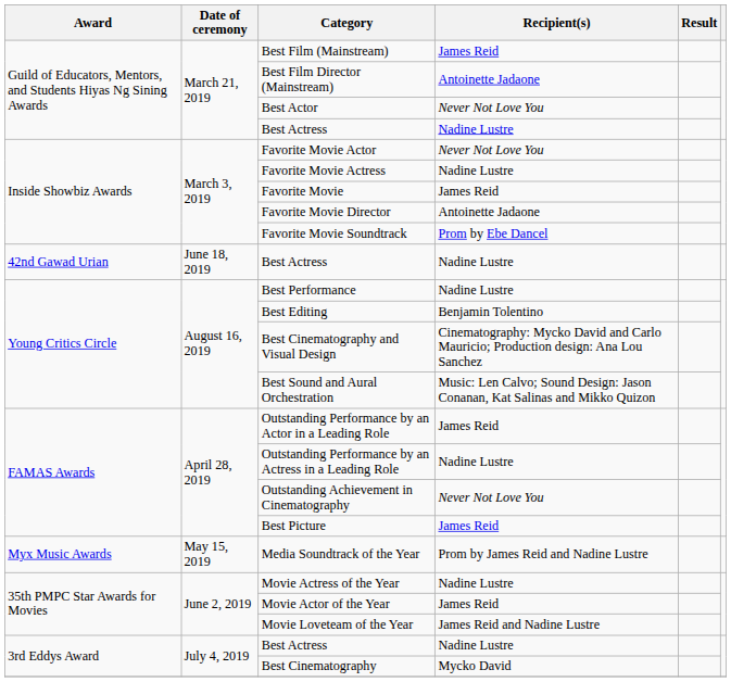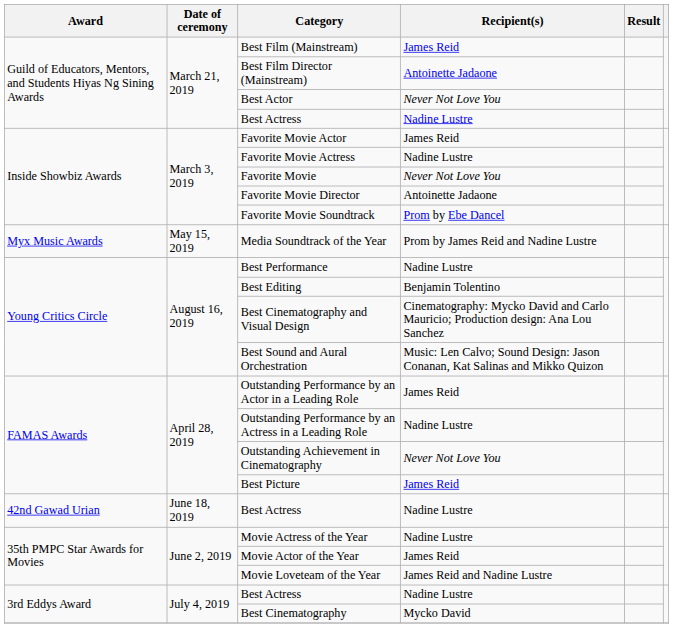 <table class="wikitable sortable plainrowheaders" width="99%">
 <tr>
 <th scope="col">Award</th>
 <th scope="col">Date of ceremony</th>
 <th scope="col">Category</th>
 <th scope="col">Recipient(s)</th>
 <th scope="col">Result</th>
 <th scope="col" class="unsortable"></th>
 </tr>
 <tr>
 <td rowspan="4" scope="row">Guild of Educators, Mentors, and Students Hiyas Ng Sining Awards</td>
 <td rowspan="4">March 21, 2019</td>
 <td>Best Film (Mainstream)</td>
 <td><a href='#'>James Reid</a></td>
 <td></td>
 <td rowspan="4" style="text-align:center;"></td>
 </tr>
 <tr>
 <td>Best Film Director (Mainstream)</td>
 <td><a href='#'>Antoinette Jadaone</a></td>
 <td></td>
 </tr>
 <tr>
 <td>Best Actor</td>
 <td><em>Never Not Love You</em></td>
 <td></td>
 </tr>
 <tr>
 <td>Best Actress</td>
 <td><a href='#'>Nadine Lustre</a></td>
 <td></td>
 </tr>
 <tr>
 <td rowspan="5" scope="row">Inside Showbiz Awards</td>
 <td rowspan="5">March 3, 2019</td>
 <td>Favorite Movie Actor</td>
-<td><em>Never Not Love You</em></td>
+<td>James Reid</td>
 <td></td>
 <td rowspan="5" style="text-align:center;"></td>
 </tr>
 <tr>
 <td>Favorite Movie Actress</td>
 <td>Nadine Lustre</td>
 <td></td>
 </tr>
 <tr>
 <td>Favorite Movie</td>
-<td>James Reid</td>
+<td><em>Never Not Love You</em></td>
 <td></td>
 </tr>
 <tr>
 <td>Favorite Movie Director</td>
 <td>Antoinette Jadaone</td>
 <td></td>
 </tr>
 <tr>
 <td>Favorite Movie Soundtrack</td>
 <td><a href='#'>Prom</a> by <a href='#'>Ebe Dancel</a></td>
 <td></td>
 </tr>
 <tr>
-<td scope="row"><a href='#'>42nd Gawad Urian</a></td>
-<td>June 18, 2019</td>
-<td>Best Actress</td>
-<td>Nadine Lustre</td>
+<td scope="row"><a href='#'>Myx Music Awards</a></td>
+<td>May 15, 2019</td>
+<td>Media Soundtrack of the Year</td>
+<td>Prom by James Reid and Nadine Lustre</td>
 <td></td>
 <td style="text-align:center;"></td>
 </tr>
 <tr>
 <td rowspan="4" scope="row"><a href='#'>Young Critics Circle</a></td>
 <td rowspan="4">August 16, 2019</td>
 <td>Best Performance</td>
 <td>Nadine Lustre</td>
 <td></td>
 <td rowspan="4" style="text-align:center;"></td>
 </tr>
 <tr>
 <td>Best Editing</td>
 <td>Benjamin Tolentino</td>
 <td></td>
 </tr>
 <tr>
 <td>Best Cinematography and Visual Design</td>
 <td>Cinematography: Mycko David and Carlo Mauricio; Production design: Ana Lou Sanchez</td>
 <td></td>
 </tr>
 <tr>
 <td>Best Sound and Aural Orchestration</td>
 <td>Music: Len Calvo; Sound Design: Jason Conanan, Kat Salinas and Mikko Quizon</td>
 <td></td>
 </tr>
 <tr>
 <td rowspan="4" scope="row"><a href='#'>FAMAS Awards</a></td>
 <td rowspan="4">April 28, 2019</td>
 <td>Outstanding Performance by an Actor in a Leading Role</td>
 <td>James Reid</td>
 <td></td>
 <td rowspan="4" style="text-align:center;"></td>
 </tr>
 <tr>
 <td>Outstanding Performance by an Actress in a Leading Role</td>
 <td>Nadine Lustre</td>
 <td></td>
 </tr>
 <tr>
 <td>Outstanding Achievement in Cinematography</td>
 <td><em>Never Not Love You</em></td>
 <td></td>
 </tr>
 <tr>
 <td>Best Picture</td>
 <td><a href='#'>James Reid</a></td>
 <td></td>
 </tr>
 <tr>
-<td scope="row"><a href='#'>Myx Music Awards</a></td>
-<td>May 15, 2019</td>
-<td>Media Soundtrack of the Year</td>
-<td>Prom by James Reid and Nadine Lustre</td>
+<td scope="row"><a href='#'>42nd Gawad Urian</a></td>
+<td>June 18, 2019</td>
+<td>Best Actress</td>
+<td>Nadine Lustre</td>
 <td></td>
 <td style="text-align:center;"></td>
 </tr>
 <tr>
 <td rowspan="3" scope="row">35th PMPC Star Awards for Movies</td>
 <td rowspan="3">June 2, 2019</td>
 <td>Movie Actress of the Year</td>
 <td>Nadine Lustre</td>
 <td></td>
 <td rowspan="3" style="text-align:center;"></td>
 </tr>
 <tr>
 <td>Movie Actor of the Year</td>
 <td>James Reid</td>
 <td></td>
 </tr>
 <tr>
 <td>Movie Loveteam of the Year</td>
 <td>James Reid and Nadine Lustre</td>
 <td></td>
 </tr>
 <tr>
 <td rowspan="2" scope="row">3rd Eddys Award</td>
 <td rowspan="2">July 4, 2019</td>
 <td>Best Actress</td>
 <td>Nadine Lustre</td>
 <td></td>
 <td rowspan="2" style="text-align:center;"></td>
 </tr>
 <tr>
 <td>Best Cinematography</td>
 <td>Mycko David</td>
 <td></td>
 </tr>
 <tr>
 </tr>
 </table>
